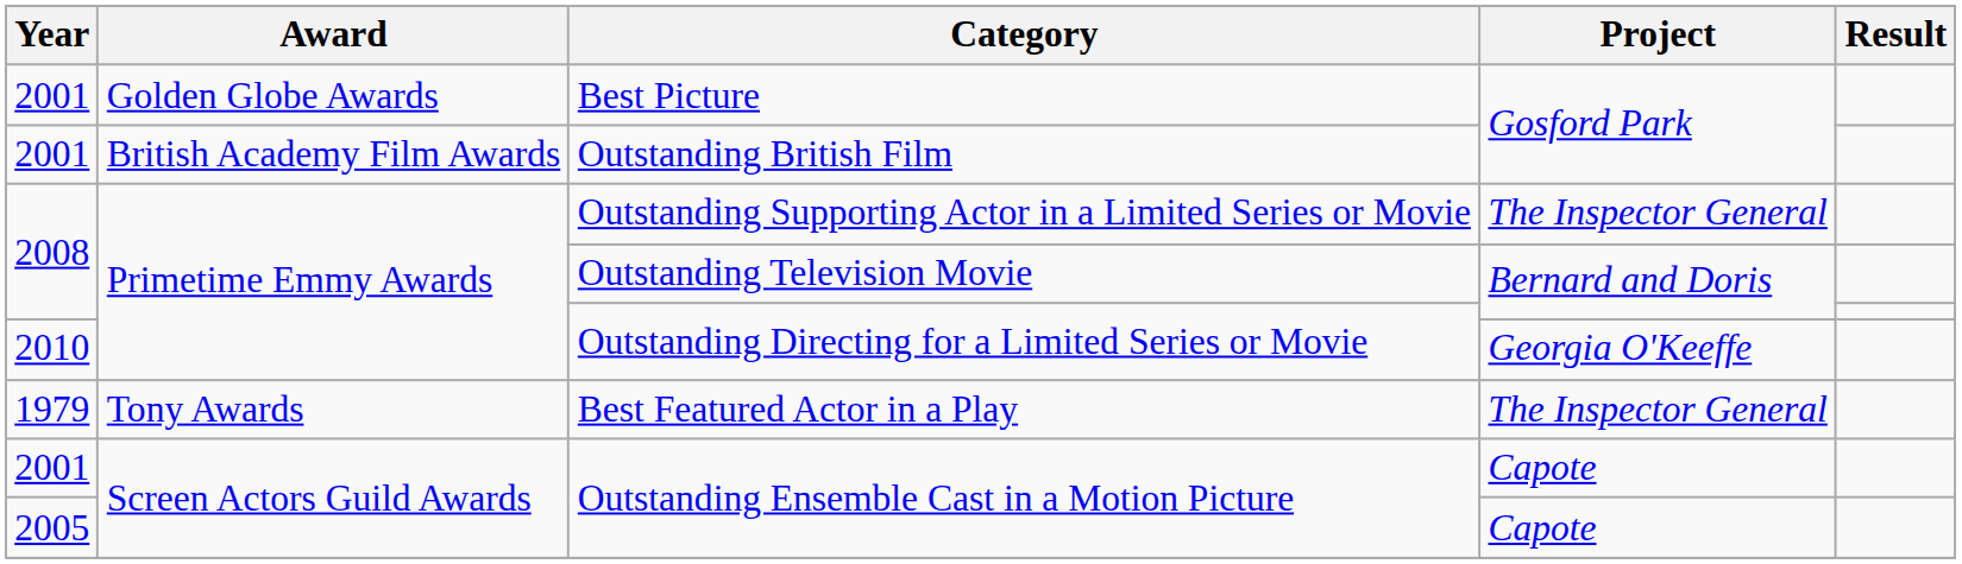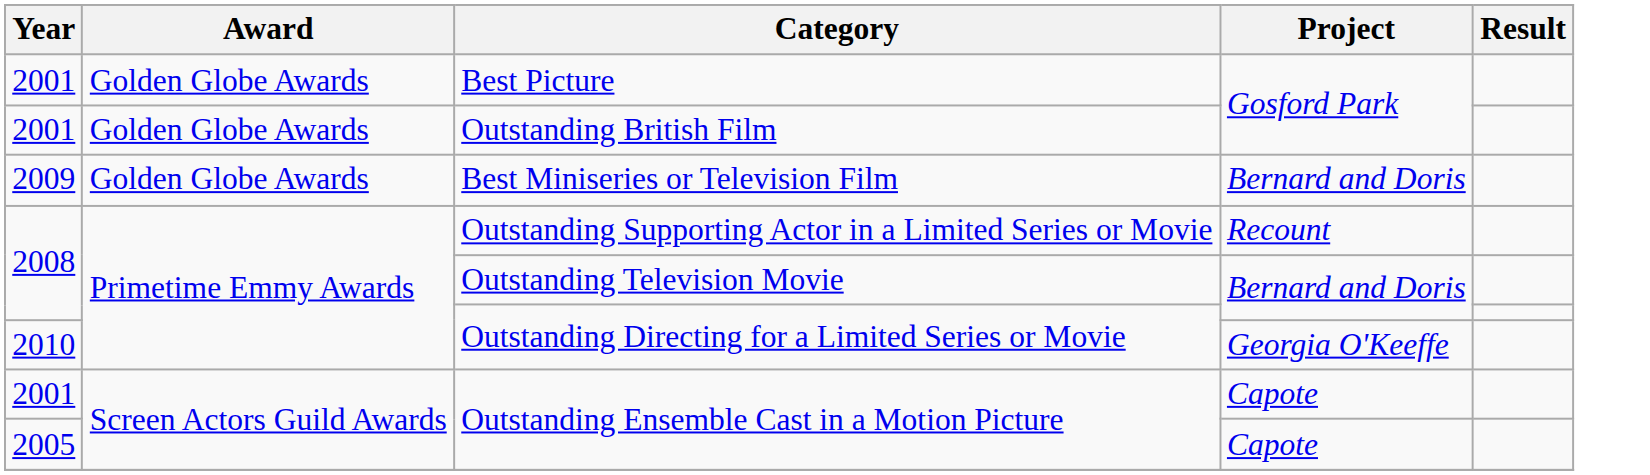 <table class="wikitable">
 <tr>
 <th>Year</th>
 <th>Award</th>
 <th>Category</th>
 <th>Project</th>
 <th>Result</th>
 </tr>
 <tr>
 <td><a href='#'>2001</a></td>
 <td><a href='#'>Golden Globe Awards</a></td>
 <td><a href='#'>Best Picture</a></td>
 <td rowspan=2><em><a href='#'>Gosford Park</a></em></td>
 <td></td>
 </tr>
 <tr>
 <td><a href='#'>2001</a></td>
-<td><a href='#'>British Academy Film Awards</a></td>
+<td><a href='#'>Golden Globe Awards</a></td>
 <td><a href='#'>Outstanding British Film</a></td>
+<td></td>
+</tr>
+<tr>
+<td><a href='#'>2009</a></td>
+<td><a href='#'>Golden Globe Awards</a></td>
+<td><a href='#'>Best Miniseries or Television Film</a></td>
+<td><em><a href='#'>Bernard and Doris</a></em></td>
 <td></td>
 </tr>
 <tr>
 <td rowspan=3><a href='#'>2008</a></td>
 <td rowspan=4><a href='#'>Primetime Emmy Awards</a></td>
 <td><a href='#'>Outstanding Supporting Actor in a Limited Series or Movie</a></td>
-<td><em><a href='#'>The Inspector General</a></em></td>
+<td><em><a href='#'>Recount</a></em></td>
 <td></td>
 </tr>
 <tr>
 <td><a href='#'>Outstanding Television Movie</a></td>
 <td rowspan=2><em><a href='#'>Bernard and Doris</a></em></td>
 <td></td>
 </tr>
 <tr>
 <td rowspan=2><a href='#'>Outstanding Directing for a Limited Series or Movie</a></td>
 <td></td>
 </tr>
 <tr>
 <td><a href='#'>2010</a></td>
 <td><em><a href='#'>Georgia O'Keeffe</a></em></td>
 <td></td>
 </tr>
 <tr>
-<td><a href='#'>1979</a></td>
-<td><a href='#'>Tony Awards</a></td>
-<td><a href='#'>Best Featured Actor in a Play</a></td>
-<td><em><a href='#'>The Inspector General</a></em></td>
-<td></td>
-</tr>
-<tr>
 <td><a href='#'>2001</a></td>
 <td rowspan=2><a href='#'>Screen Actors Guild Awards</a></td>
 <td rowspan=2><a href='#'>Outstanding Ensemble Cast in a Motion Picture</a></td>
 <td><em><a href='#'>Capote</a></em></td>
 <td></td>
 </tr>
 <tr>
 <td><a href='#'>2005</a></td>
 <td><em><a href='#'>Capote</a></em></td>
 <td></td>
 </tr>
 <tr>
 </tr>
 </table>
